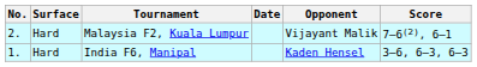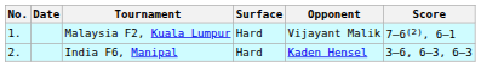 <table class="sortable wikitable">
 <tr>
 <th>No.</th>
+<th>Date</th>
+<th>Tournament</th>
 <th>Surface</th>
-<th>Tournament</th>
-<th>Date</th>
 <th>Opponent</th>
 <th class="unsortable">Score</th>
 </tr>
 <tr style="background:#cffcff;">
-<td>2.</td>
+<td>1.</td>
+<td></td>
+<td>Malaysia F2, <a href='#'>Kuala Lumpur</a></td>
 <td>Hard</td>
-<td>Malaysia F2, <a href='#'>Kuala Lumpur</a></td>
-<td></td>
 <td> Vijayant Malik</td>
 <td>7–6<sup>(2)</sup>, 6–1</td>
 </tr>
 <tr style="background:#cffcff;">
-<td>1.</td>
+<td>2.</td>
+<td></td>
+<td>India F6, <a href='#'>Manipal</a></td>
 <td>Hard</td>
-<td>India F6, <a href='#'>Manipal</a></td>
-<td></td>
 <td> <a href='#'>Kaden Hensel</a></td>
 <td>3–6, 6–3, 6–3</td>
 </tr>
 </table>
